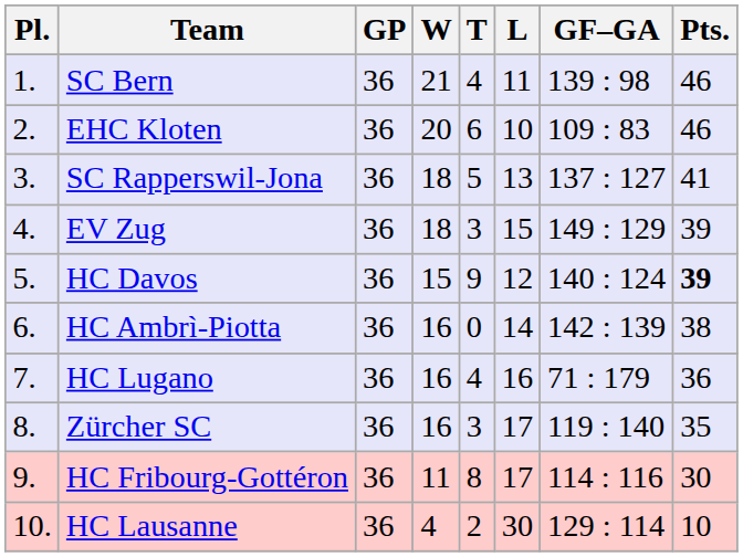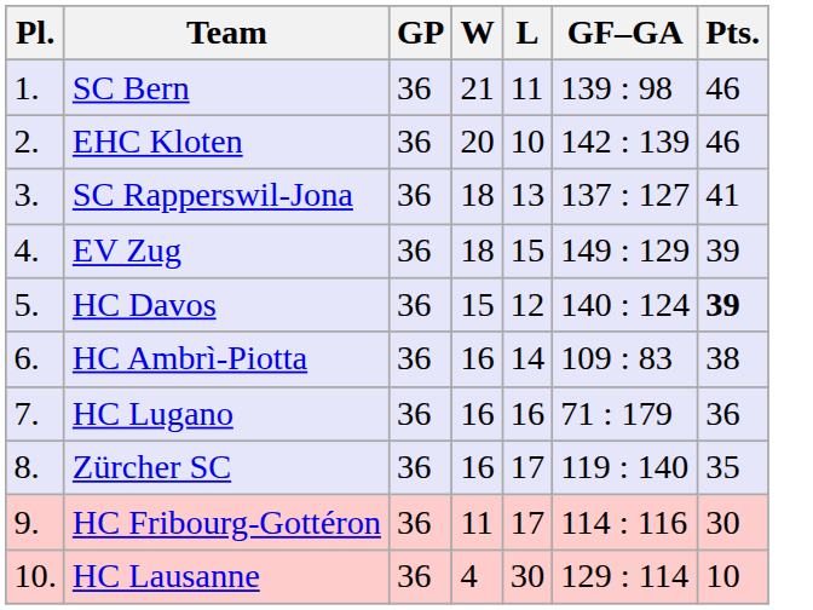 <table class="wikitable">
 <tr>
 <th>Pl.</th>
 <th>Team</th>
 <th>GP</th>
 <th>W</th>
-<th>T</th>
 <th>L</th>
 <th>GF–GA</th>
 <th>Pts.</th>
 </tr>
 <tr bgcolor="#e6e6fa">
 <td>1.</td>
 <td><a href='#'>SC Bern</a></td>
 <td>36</td>
 <td>21</td>
-<td>4</td>
 <td>11</td>
 <td>139 : 98</td>
 <td>46</td>
 </tr>
 <tr bgcolor="#e6e6fa">
 <td>2.</td>
 <td><a href='#'>EHC Kloten</a></td>
 <td>36</td>
 <td>20</td>
-<td>6</td>
 <td>10</td>
-<td>109 : 83</td>
+<td>142 : 139</td>
 <td>46</td>
 </tr>
 <tr bgcolor="#e6e6fa">
 <td>3.</td>
 <td><a href='#'>SC Rapperswil-Jona</a></td>
 <td>36</td>
 <td>18</td>
-<td>5</td>
 <td>13</td>
 <td>137 : 127</td>
 <td>41</td>
 </tr>
 <tr bgcolor="#e6e6fa">
 <td>4.</td>
 <td><a href='#'>EV Zug</a></td>
 <td>36</td>
 <td>18</td>
-<td>3</td>
 <td>15</td>
 <td>149 : 129</td>
 <td>39</td>
 </tr>
 <tr bgcolor="#e6e6fa">
 <td>5.</td>
 <td><a href='#'>HC Davos</a></td>
 <td>36</td>
 <td>15</td>
-<td>9</td>
 <td>12</td>
 <td>140 : 124</td>
 <td><strong>39</strong></td>
 </tr>
 <tr bgcolor="#e6e6fa">
 <td>6.</td>
 <td><a href='#'>HC Ambrì-Piotta</a></td>
 <td>36</td>
 <td>16</td>
-<td>0</td>
 <td>14</td>
-<td>142 : 139</td>
+<td>109 : 83</td>
 <td>38</td>
 </tr>
 <tr bgcolor="#e6e6fa">
 <td>7.</td>
 <td><a href='#'>HC Lugano</a></td>
 <td>36</td>
 <td>16</td>
-<td>4</td>
 <td>16</td>
 <td>71 : 179</td>
 <td>36</td>
 </tr>
 <tr bgcolor="#e6e6fa">
 <td>8.</td>
 <td><a href='#'>Zürcher SC</a></td>
 <td>36</td>
 <td>16</td>
-<td>3</td>
 <td>17</td>
 <td>119 : 140</td>
 <td>35</td>
 </tr>
 <tr bgcolor="#ffcccc">
 <td>9.</td>
 <td><a href='#'>HC Fribourg-Gottéron</a></td>
 <td>36</td>
 <td>11</td>
-<td>8</td>
 <td>17</td>
 <td>114 : 116</td>
 <td>30</td>
 </tr>
 <tr bgcolor="#ffcccc">
 <td>10.</td>
 <td><a href='#'>HC Lausanne</a></td>
 <td>36</td>
 <td>4</td>
-<td>2</td>
 <td>30</td>
 <td>129 : 114</td>
 <td>10</td>
 </tr>
 </table>
